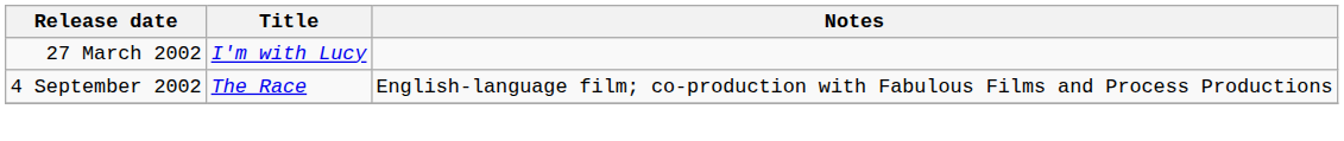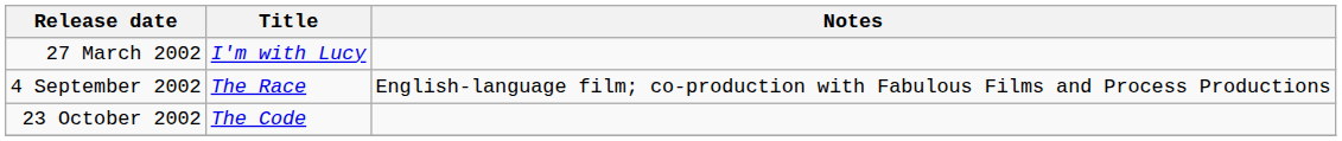 <table class="wikitable sortable">
 <tr>
 <th scope="col">Release date</th>
 <th>Title</th>
 <th>Notes</th>
 </tr>
 <tr>
 <td style="text-align:right;">27 March 2002</td>
 <td><em><a href='#'>I'm with Lucy</a></em></td>
 <td></td>
 </tr>
 <tr>
 <td style="text-align:right;">4 September 2002</td>
 <td><em><a href='#'>The Race</a></em></td>
 <td>English-language film; co-production with Fabulous Films and Process Productions</td>
 </tr>
 <tr>
+<td style="text-align:right;">23 October 2002</td>
+<td><em><a href='#'>The Code</a></em></td>
+<td></td>
+</tr>
+<tr>
 </tr>
 </table>
